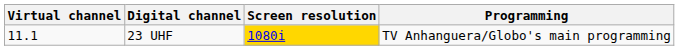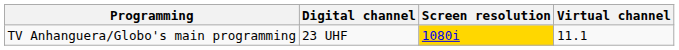 <table class = wikitable>
 <tr>
-<th>Virtual channel</th>
+<th>Programming</th>
 <th>Digital channel</th>
 <th>Screen resolution</th>
-<th>Programming</th>
+<th>Virtual channel</th>
 </tr>
 <tr>
-<td>11.1</td>
+<td>TV Anhanguera/Globo's main programming</td>
 <td>23 UHF</td>
 <td style="background: gold;"><a href='#'>1080i</a></td>
-<td>TV Anhanguera/Globo's main programming</td>
+<td>11.1</td>
 </tr>
 </table>
